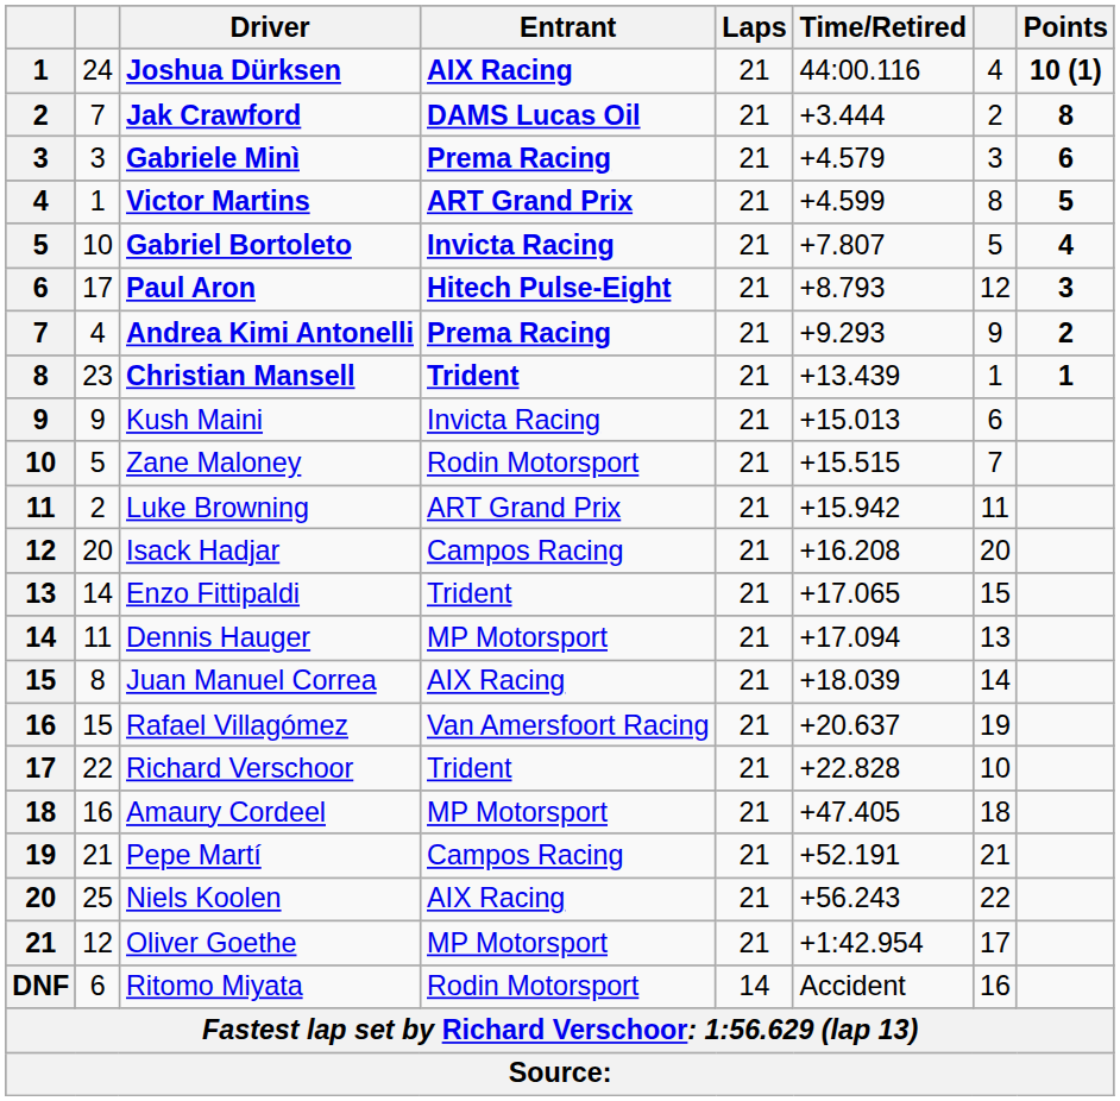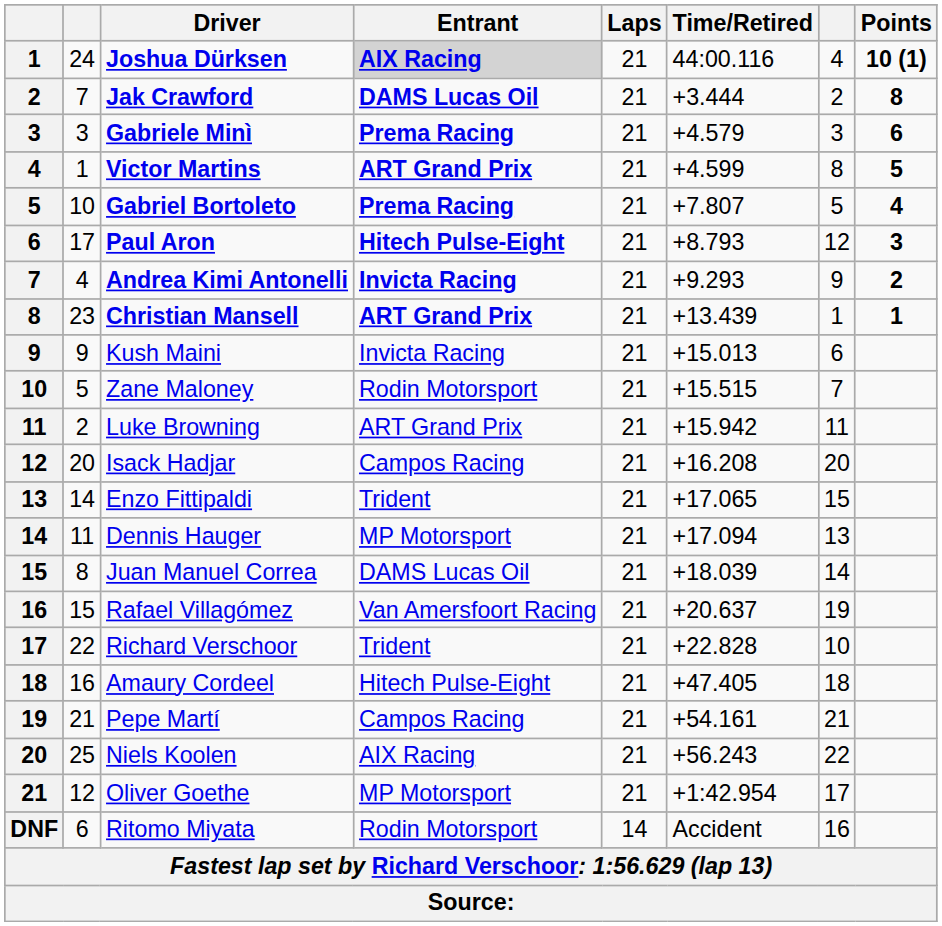 <table class="wikitable" style="font-size:85%">
 <tr>
 <th scope="col"></th>
 <th scope="col"></th>
 <th scope="col">Driver</th>
 <th scope="col">Entrant</th>
 <th scope="col">Laps</th>
 <th scope="col">Time/Retired</th>
 <th scope="col"></th>
 <th scope="col">Points</th>
 </tr>
 <tr>
 <th>1</th>
 <td align="center">24</td>
 <td> <strong><a href='#'>Joshua Dürksen</a></strong></td>
-<td><strong><a href='#'>AIX Racing</a></strong></td>
+<td style="background: lightgrey;"><strong><a href='#'>AIX Racing</a></strong></td>
 <td align="center">21</td>
 <td>44:00.116</td>
 <td align="center">4</td>
 <td align="center"><strong>10 (1)</strong></td>
 </tr>
 <tr>
 <th>2</th>
 <td align="center">7</td>
 <td> <strong><a href='#'>Jak Crawford</a></strong></td>
 <td><strong><a href='#'>DAMS Lucas Oil</a></strong></td>
 <td align="center">21</td>
 <td>+3.444</td>
 <td align="center">2</td>
 <td align="center"><strong>8</strong></td>
 </tr>
 <tr>
 <th>3</th>
 <td align="center">3</td>
 <td> <strong><a href='#'>Gabriele Minì</a></strong></td>
 <td><strong><a href='#'>Prema Racing</a></strong></td>
 <td align="center">21</td>
 <td>+4.579</td>
 <td align="center">3</td>
 <td align="center"><strong>6</strong></td>
 </tr>
 <tr>
 <th>4</th>
 <td align="center">1</td>
 <td> <strong><a href='#'>Victor Martins</a></strong></td>
 <td><strong><a href='#'>ART Grand Prix</a></strong></td>
 <td align="center">21</td>
 <td>+4.599</td>
 <td align="center">8</td>
 <td align="center"><strong>5</strong></td>
 </tr>
 <tr>
 <th>5</th>
 <td align="center">10</td>
 <td> <strong><a href='#'>Gabriel Bortoleto</a></strong></td>
-<td><strong><a href='#'>Invicta Racing</a></strong></td>
+<td><strong><a href='#'>Prema Racing</a></strong></td>
 <td align="center">21</td>
 <td>+7.807</td>
 <td align="center">5</td>
 <td align="center"><strong>4</strong></td>
 </tr>
 <tr>
 <th>6</th>
 <td align="center">17</td>
 <td> <strong><a href='#'>Paul Aron</a></strong></td>
 <td><strong><a href='#'>Hitech Pulse-Eight</a></strong></td>
 <td align="center">21</td>
 <td>+8.793</td>
 <td align="center">12</td>
 <td align="center"><strong>3</strong></td>
 </tr>
 <tr>
 <th>7</th>
 <td align="center">4</td>
 <td> <strong><a href='#'>Andrea Kimi Antonelli</a></strong></td>
-<td><strong><a href='#'>Prema Racing</a></strong></td>
+<td><strong><a href='#'>Invicta Racing</a></strong></td>
 <td align="center">21</td>
 <td>+9.293</td>
 <td align="center">9</td>
 <td align="center"><strong>2</strong></td>
 </tr>
 <tr>
 <th>8</th>
 <td align="center">23</td>
 <td> <strong><a href='#'>Christian Mansell</a></strong></td>
-<td><strong><a href='#'>Trident</a></strong></td>
+<td><strong><a href='#'>ART Grand Prix</a></strong></td>
 <td align="center">21</td>
 <td>+13.439</td>
 <td align="center">1</td>
 <td align="center"><strong>1</strong></td>
 </tr>
 <tr>
 <th>9</th>
 <td align="center">9</td>
 <td> <a href='#'>Kush Maini</a></td>
 <td><a href='#'>Invicta Racing</a></td>
 <td align="center">21</td>
 <td>+15.013</td>
 <td align="center">6</td>
 <td align="center"></td>
 </tr>
 <tr>
 <th>10</th>
 <td align="center">5</td>
 <td> <a href='#'>Zane Maloney</a></td>
 <td><a href='#'>Rodin Motorsport</a></td>
 <td align="center">21</td>
 <td>+15.515</td>
 <td align="center">7</td>
 <td align="center"></td>
 </tr>
 <tr>
 <th>11</th>
 <td align="center">2</td>
 <td> <a href='#'>Luke Browning</a></td>
 <td><a href='#'>ART Grand Prix</a></td>
 <td align="center">21</td>
 <td>+15.942</td>
 <td align="center">11</td>
 <td align="center"></td>
 </tr>
 <tr>
 <th>12</th>
 <td align="center">20</td>
 <td> <a href='#'>Isack Hadjar</a></td>
 <td><a href='#'>Campos Racing</a></td>
 <td align="center">21</td>
 <td>+16.208</td>
 <td align="center">20</td>
 <td></td>
 </tr>
 <tr>
 <th>13</th>
 <td align="center">14</td>
 <td> <a href='#'>Enzo Fittipaldi</a></td>
 <td><a href='#'>Trident</a></td>
 <td align="center">21</td>
 <td>+17.065</td>
 <td align="center">15</td>
 <td></td>
 </tr>
 <tr>
 <th>14</th>
 <td align="center">11</td>
 <td> <a href='#'>Dennis Hauger</a></td>
 <td><a href='#'>MP Motorsport</a></td>
 <td align="center">21</td>
 <td>+17.094</td>
 <td align="center">13</td>
 <td></td>
 </tr>
 <tr>
 <th>15</th>
 <td align="center">8</td>
 <td> <a href='#'>Juan Manuel Correa</a></td>
-<td><a href='#'>AIX Racing</a></td>
+<td><a href='#'>DAMS Lucas Oil</a></td>
 <td align="center">21</td>
 <td>+18.039</td>
 <td align="center">14</td>
 <td></td>
 </tr>
 <tr>
 <th>16</th>
 <td align="center">15</td>
 <td> <a href='#'>Rafael Villagómez</a></td>
 <td><a href='#'>Van Amersfoort Racing</a></td>
 <td align="center">21</td>
 <td>+20.637</td>
 <td align="center">19</td>
 <td></td>
 </tr>
 <tr>
 <th>17</th>
 <td align="center">22</td>
 <td> <a href='#'>Richard Verschoor</a></td>
 <td><a href='#'>Trident</a></td>
 <td align="center">21</td>
 <td>+22.828</td>
 <td align="center">10</td>
 <td></td>
 </tr>
 <tr>
 <th>18</th>
 <td align="center">16</td>
 <td> <a href='#'>Amaury Cordeel</a></td>
-<td><a href='#'>MP Motorsport</a></td>
+<td><a href='#'>Hitech Pulse-Eight</a></td>
 <td align="center">21</td>
 <td>+47.405</td>
 <td align="center">18</td>
 <td></td>
 </tr>
 <tr>
 <th>19</th>
 <td align="center">21</td>
 <td> <a href='#'>Pepe Martí</a></td>
 <td><a href='#'>Campos Racing</a></td>
 <td align="center">21</td>
-<td>+52.191</td>
+<td>+54.161</td>
 <td align="center">21</td>
 <td align="center"></td>
 </tr>
 <tr>
 <th>20</th>
 <td align="center">25</td>
 <td> <a href='#'>Niels Koolen</a></td>
 <td><a href='#'>AIX Racing</a></td>
 <td align="center">21</td>
 <td>+56.243</td>
 <td align="center">22</td>
 <td align="center"></td>
 </tr>
 <tr>
 <th>21</th>
 <td align="center">12</td>
 <td> <a href='#'>Oliver Goethe</a></td>
 <td><a href='#'>MP Motorsport</a></td>
 <td align="center">21</td>
 <td>+1:42.954</td>
 <td align="center">17</td>
 <td></td>
 </tr>
 <tr>
 <th>DNF</th>
 <td align="center">6</td>
 <td> <a href='#'>Ritomo Miyata</a></td>
 <td><a href='#'>Rodin Motorsport</a></td>
 <td align="center">14</td>
 <td>Accident</td>
 <td align="center">16</td>
 <td></td>
 </tr>
 <tr>
 <th colspan="8"><em>Fastest lap set by</em> <strong> <a href='#'>Richard Verschoor</a><strong><em>: 1:56.629 (lap 13)<em></th>
 </tr>
 <tr>
 <th colspan="8">Source:</th>
 </tr>
 </table>
